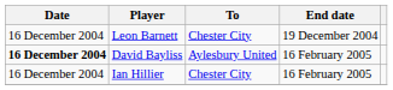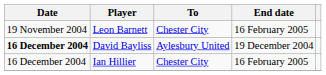 <table class="wikitable">
 <tr>
 <th>Date</th>
 <th>Player</th>
 <th>To</th>
 <th>End date</th>
 <th></th>
 </tr>
 <tr>
-<td>16 December 2004</td>
+<td>19 November 2004</td>
 <td> <a href='#'>Leon Barnett</a></td>
 <td><a href='#'>Chester City</a></td>
-<td>19 December 2004</td>
+<td>16 February 2005</td>
 <td align="center"></td>
 </tr>
 <tr>
 <td><strong>16 December 2004</strong></td>
 <td> <a href='#'>David Bayliss</a></td>
 <td><a href='#'>Aylesbury United</a></td>
-<td>16 February 2005</td>
+<td>19 December 2004</td>
 <td align="center"></td>
 </tr>
 <tr>
 <td>16 December 2004</td>
 <td> <a href='#'>Ian Hillier</a></td>
 <td><a href='#'>Chester City</a></td>
 <td>16 February 2005</td>
 <td align="center"></td>
 </tr>
 <tr>
 </tr>
 </table>
